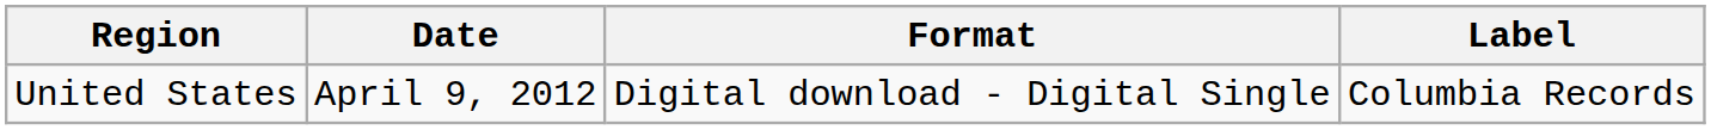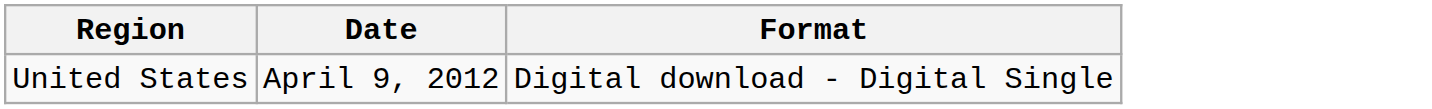 <table class=wikitable>
 <tr>
 <th>Region</th>
 <th>Date</th>
 <th>Format</th>
-<th>Label</th>
 </tr>
 <tr>
 <td rowspan="1">United States</td>
 <td>April 9, 2012</td>
 <td>Digital download - Digital Single</td>
-<td rowspan="1">Columbia Records</td>
 </tr>
 </table>
